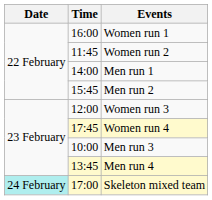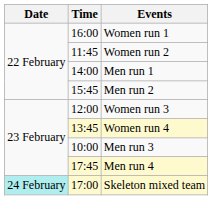 <table class="wikitable">
 <tr>
 <th>Date</th>
 <th>Time</th>
 <th>Events</th>
 </tr>
 <tr>
 <td rowspan="4">22 February</td>
 <td>16:00</td>
 <td>Women run 1</td>
 </tr>
 <tr>
 <td>11:45</td>
 <td>Women run 2</td>
 </tr>
 <tr>
 <td>14:00</td>
 <td>Men run 1</td>
 </tr>
 <tr>
 <td>15:45</td>
 <td>Men run 2</td>
 </tr>
 <tr>
 <td rowspan="4">23 February</td>
 <td>12:00</td>
 <td>Women run 3</td>
 </tr>
 <tr>
-<td bgcolor="lemonchiffon">17:45</td>
+<td bgcolor="lemonchiffon">13:45</td>
 <td bgcolor="lemonchiffon">Women run 4</td>
 </tr>
 <tr>
 <td>10:00</td>
 <td>Men run 3</td>
 </tr>
 <tr>
-<td bgcolor="lemonchiffon">13:45</td>
+<td bgcolor="lemonchiffon">17:45</td>
 <td bgcolor="lemonchiffon">Men run 4</td>
 </tr>
 <tr>
 <td style="background: paleturquoise;">24 February</td>
 <td bgcolor="lemonchiffon">17:00</td>
 <td bgcolor="lemonchiffon">Skeleton mixed team</td>
 </tr>
 </table>
